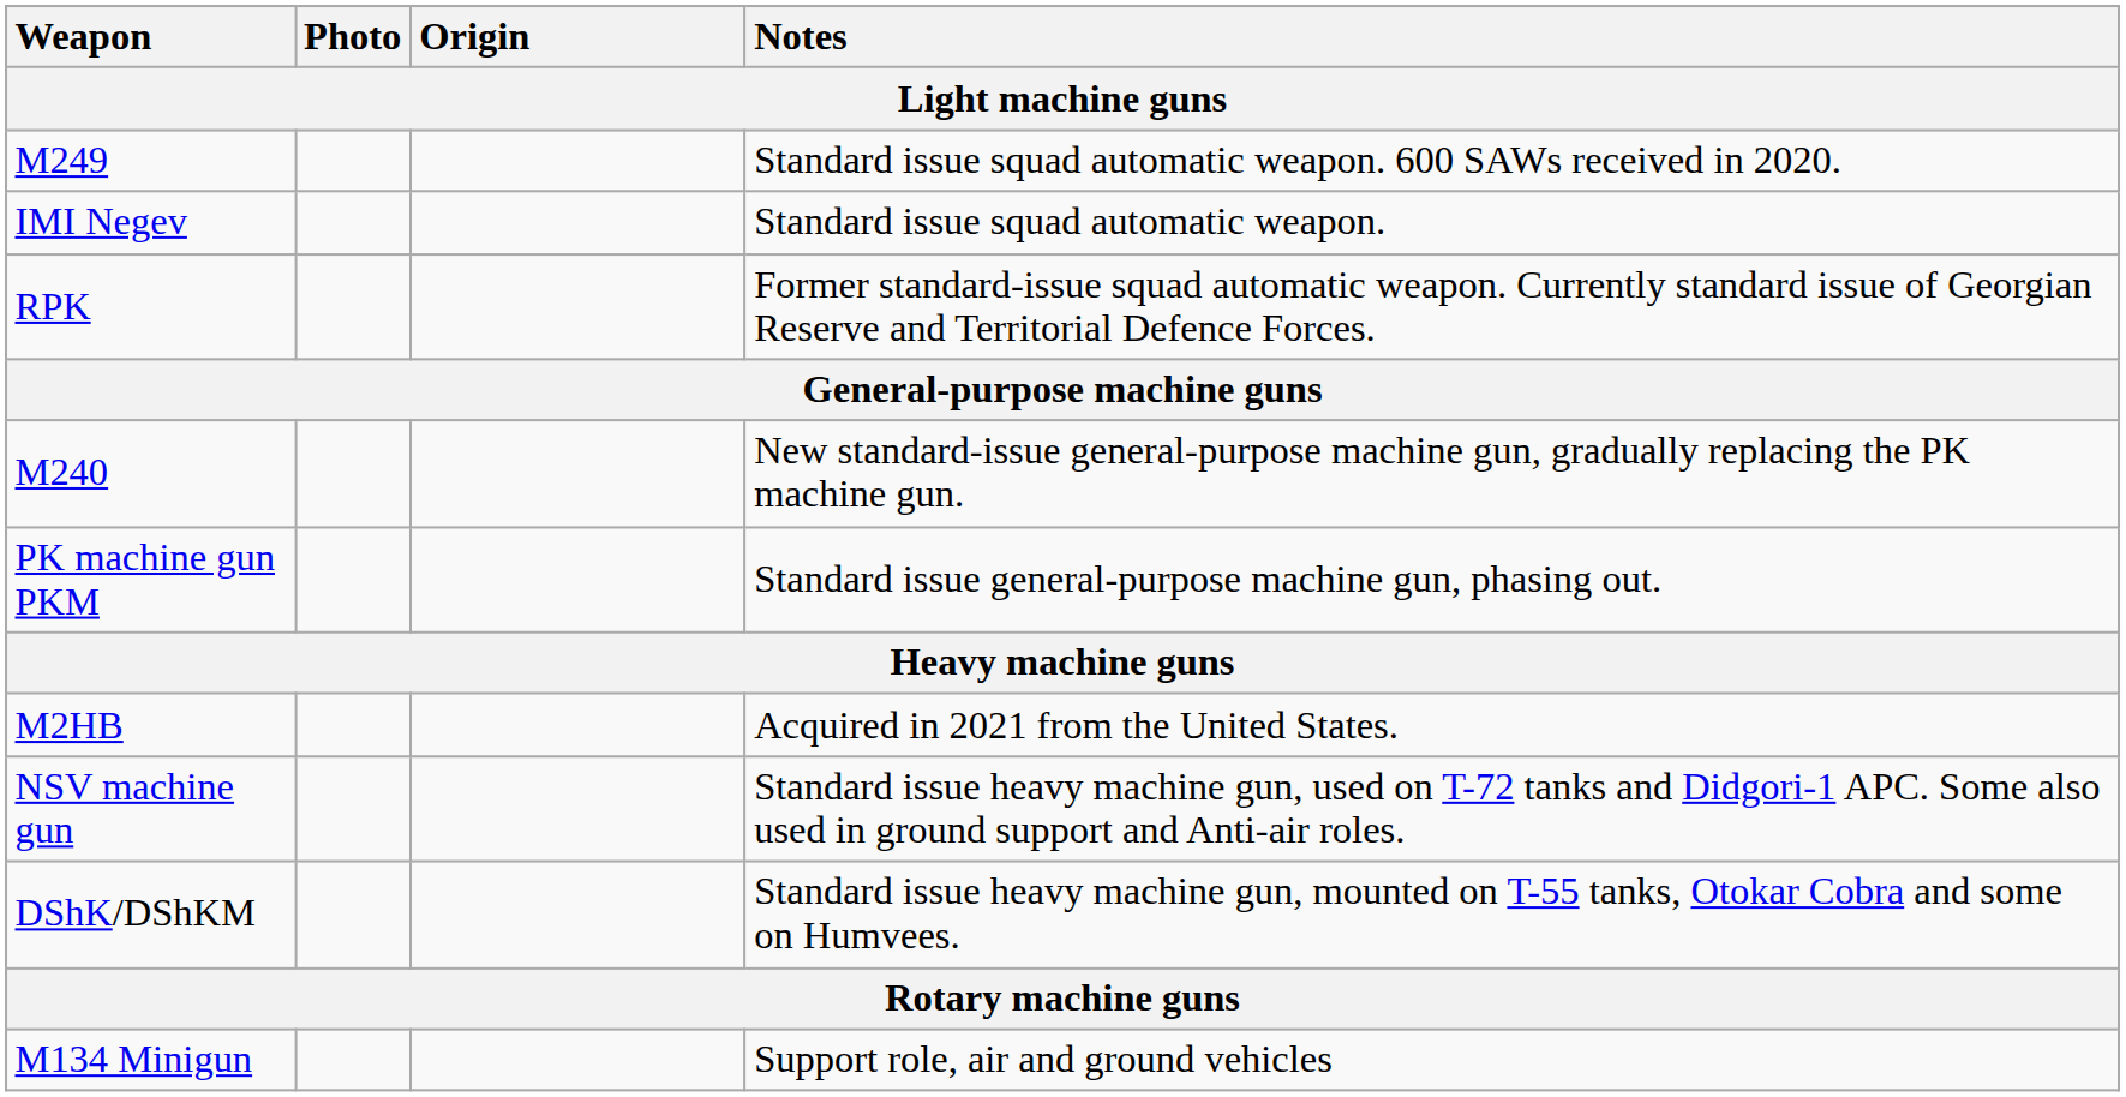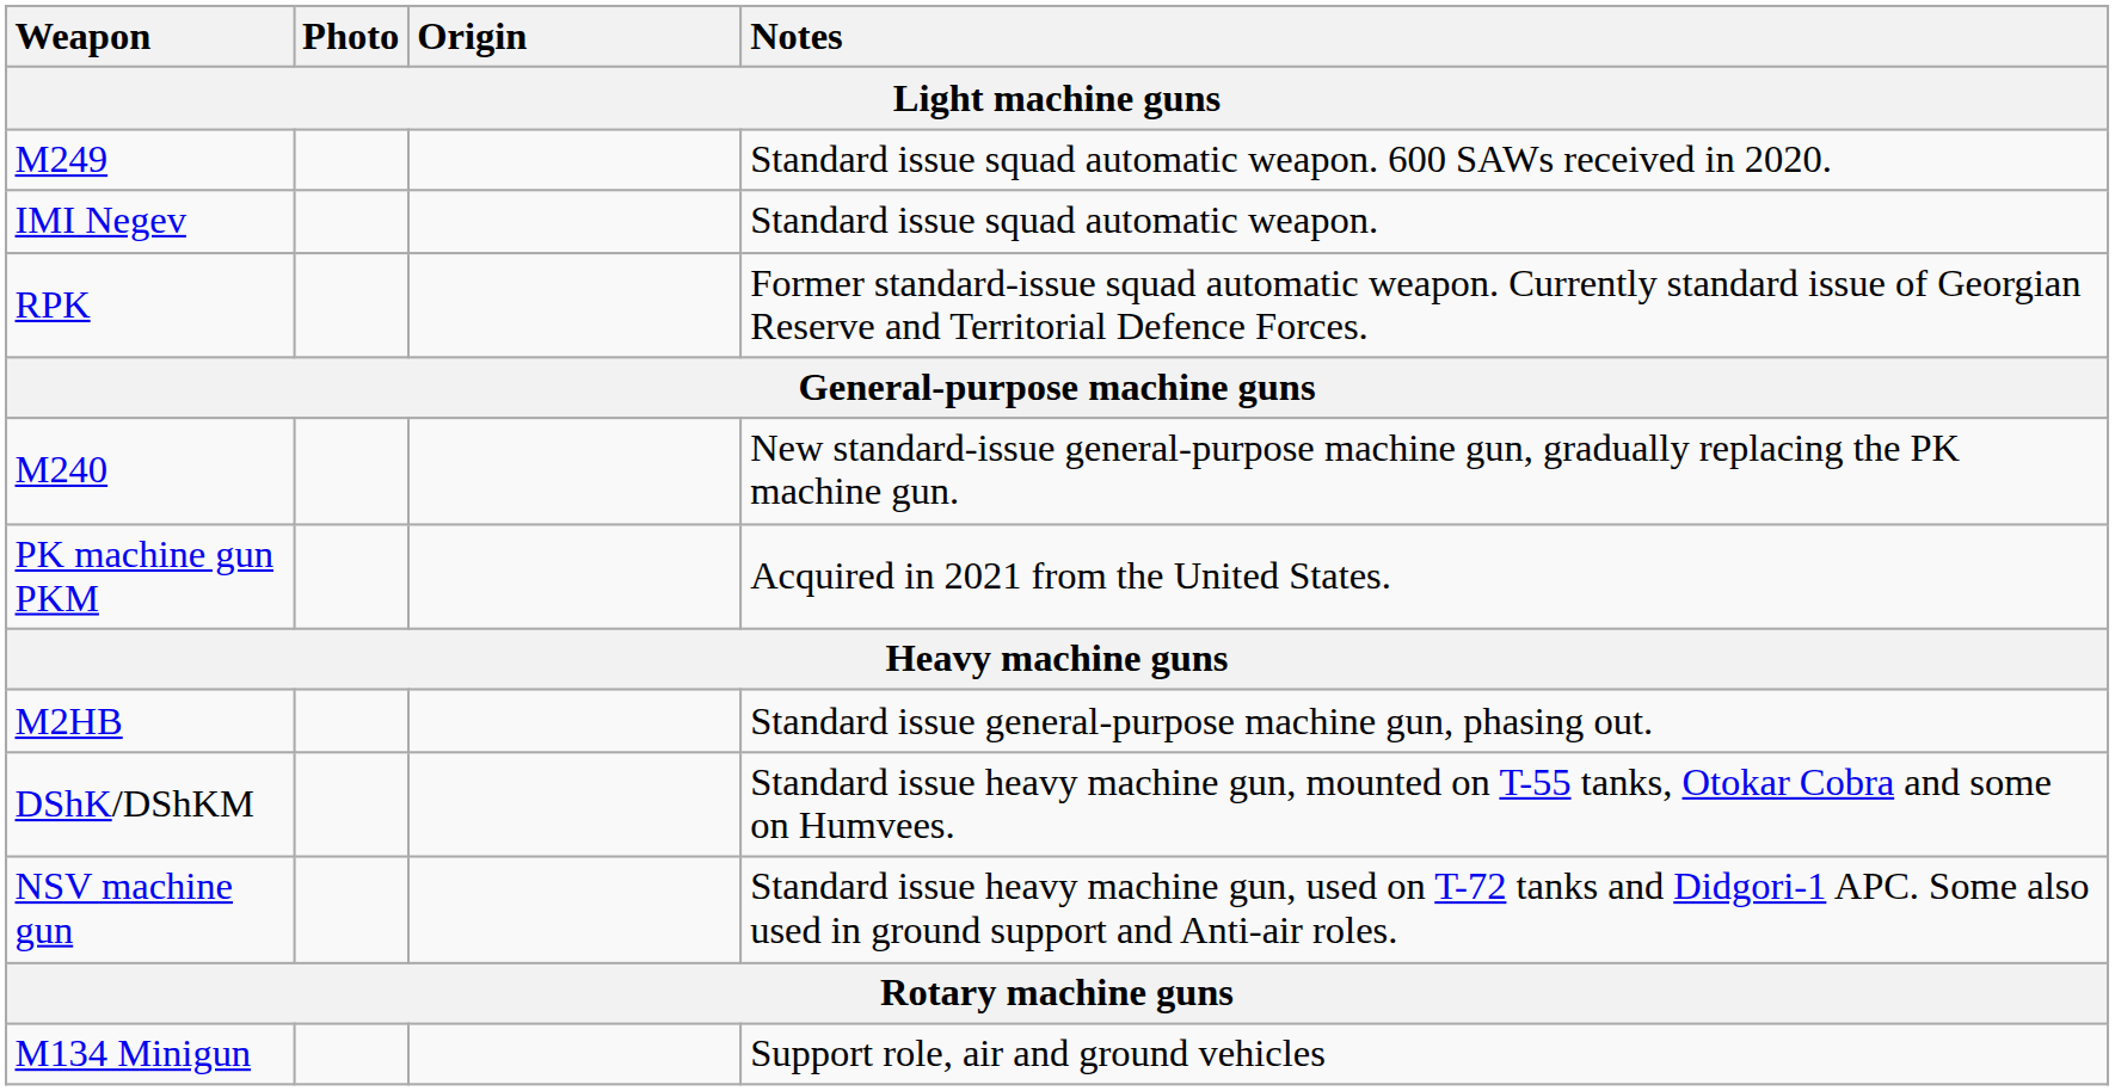 <table class="wikitable">
 <tr>
 <th style="text-align: left;">Weapon</th>
 <th style="text-align: left;">Photo</th>
 <th style="text-align:left; width:130px;">Origin</th>
 <th style="text-align: left;">Notes</th>
 </tr>
 <tr>
 <th colspan="4">Light machine guns</th>
 </tr>
 <tr>
 <td><a href='#'>M249</a></td>
 <td></td>
 <td></td>
 <td>Standard issue squad automatic weapon. 600 SAWs received in 2020.</td>
 </tr>
 <tr>
 <td><a href='#'>IMI Negev</a></td>
 <td></td>
 <td></td>
 <td>Standard issue squad automatic weapon.</td>
 </tr>
 <tr>
 <td><a href='#'>RPK</a></td>
 <td></td>
 <td></td>
 <td>Former standard-issue squad automatic weapon. Currently standard issue of Georgian Reserve and Territorial Defence Forces.</td>
 </tr>
 <tr>
 <th colspan="4">General-purpose machine guns</th>
 </tr>
 <tr>
 <td><a href='#'>M240</a></td>
 <td></td>
 <td></td>
 <td>New standard-issue general-purpose machine gun, gradually replacing the PK machine gun.</td>
 </tr>
 <tr>
 <td><a href='#'>PK machine gun</a><br><a href='#'>PKM</a></td>
 <td></td>
 <td></td>
-<td>Standard issue general-purpose machine gun, phasing out.</td>
+<td>Acquired in 2021 from the United States.</td>
 </tr>
 <tr>
 <th colspan="4">Heavy machine guns</th>
 </tr>
 <tr>
 <td><a href='#'>M2HB</a></td>
 <td></td>
 <td></td>
-<td>Acquired in 2021 from the United States.</td>
+<td>Standard issue general-purpose machine gun, phasing out.</td>
+</tr>
+<tr>
+<td><a href='#'>DShK</a>/DShKM</td>
+<td></td>
+<td></td>
+<td>Standard issue heavy machine gun, mounted on <a href='#'>T-55</a> tanks, <a href='#'>Otokar Cobra</a> and some on Humvees.</td>
 </tr>
 <tr>
 <td><a href='#'>NSV machine gun</a></td>
 <td></td>
 <td></td>
 <td>Standard issue heavy machine gun, used on <a href='#'>T-72</a> tanks and <a href='#'>Didgori-1</a> APC. Some also used in ground support and Anti-air roles.</td>
-</tr>
-<tr>
-<td><a href='#'>DShK</a>/DShKM</td>
-<td></td>
-<td></td>
-<td>Standard issue heavy machine gun, mounted on <a href='#'>T-55</a> tanks, <a href='#'>Otokar Cobra</a> and some on Humvees.</td>
 </tr>
 <tr>
 <th colspan="4">Rotary machine guns</th>
 </tr>
 <tr>
 <td><a href='#'>M134 Minigun</a></td>
 <td></td>
 <td></td>
 <td>Support role, air and ground vehicles</td>
 </tr>
 </table>
